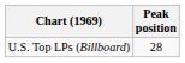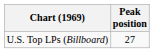 <table class="wikitable sortable">
 <tr>
 <th>Chart (1969)</th>
 <th>Peak<br>position</th>
 </tr>
 <tr>
 <td>U.S. Top LPs (<em>Billboard</em>)</td>
-<td align="center">28</td>
+<td align="center">27</td>
 </tr>
 </table>
